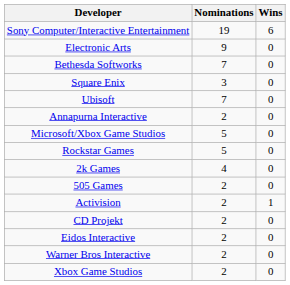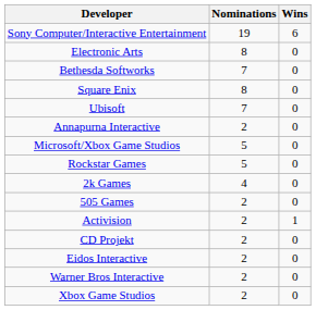 <table class="wikitable sortable plainrowheaders" style="text-align:center">
 <tr>
 <th scope="col">Developer</th>
 <th scope="col">Nominations</th>
 <th scope="col">Wins</th>
 </tr>
 <tr>
 <td><a href='#'>Sony Computer/Interactive Entertainment</a></td>
 <td>19</td>
 <td>6</td>
 </tr>
 <tr>
 <td><a href='#'>Electronic Arts</a></td>
-<td>9</td>
+<td>8</td>
 <td>0</td>
 </tr>
 <tr>
 <td><a href='#'>Bethesda Softworks</a></td>
 <td>7</td>
 <td>0</td>
 </tr>
 <tr>
 <td><a href='#'>Square Enix</a></td>
-<td>3</td>
+<td>8</td>
 <td>0</td>
 </tr>
 <tr>
 <td><a href='#'>Ubisoft</a></td>
 <td>7</td>
 <td>0</td>
 </tr>
 <tr>
 <td><a href='#'>Annapurna Interactive</a></td>
 <td>2</td>
 <td>0</td>
 </tr>
 <tr>
 <td><a href='#'>Microsoft/Xbox Game Studios</a></td>
 <td>5</td>
 <td>0</td>
 </tr>
 <tr>
 <td><a href='#'>Rockstar Games</a></td>
 <td>5</td>
 <td>0</td>
 </tr>
 <tr>
 <td><a href='#'>2k Games</a></td>
 <td>4</td>
 <td>0</td>
 </tr>
 <tr>
 <td><a href='#'>505 Games</a></td>
 <td>2</td>
 <td>0</td>
 </tr>
 <tr>
 <td><a href='#'>Activision</a></td>
 <td>2</td>
 <td>1</td>
 </tr>
 <tr>
 <td><a href='#'>CD Projekt</a></td>
 <td>2</td>
 <td>0</td>
 </tr>
 <tr>
 <td><a href='#'>Eidos Interactive</a></td>
 <td>2</td>
 <td>0</td>
 </tr>
 <tr>
 <td><a href='#'>Warner Bros Interactive</a></td>
 <td>2</td>
 <td>0</td>
 </tr>
 <tr>
 <td><a href='#'>Xbox Game Studios</a></td>
 <td>2</td>
 <td>0</td>
 </tr>
 </table>
